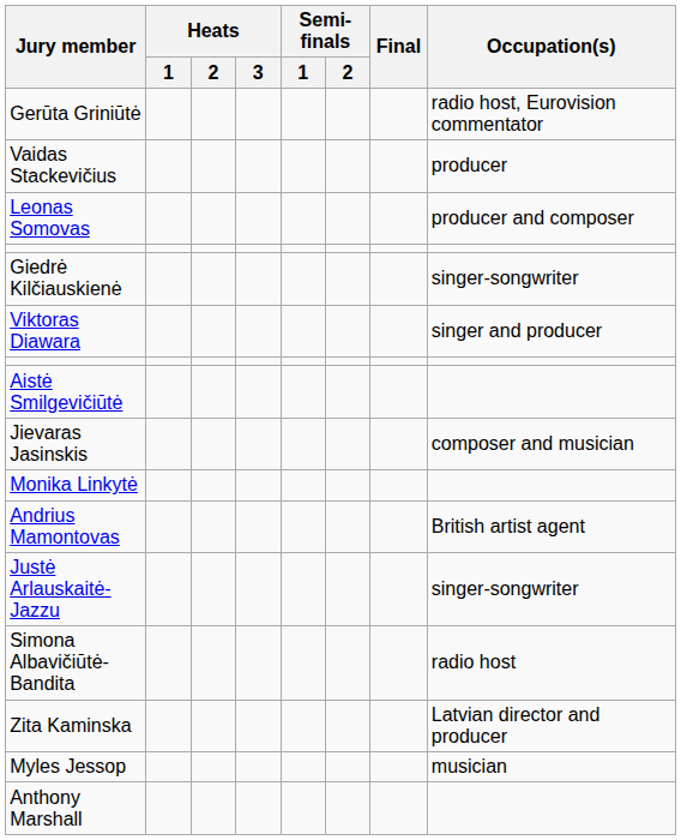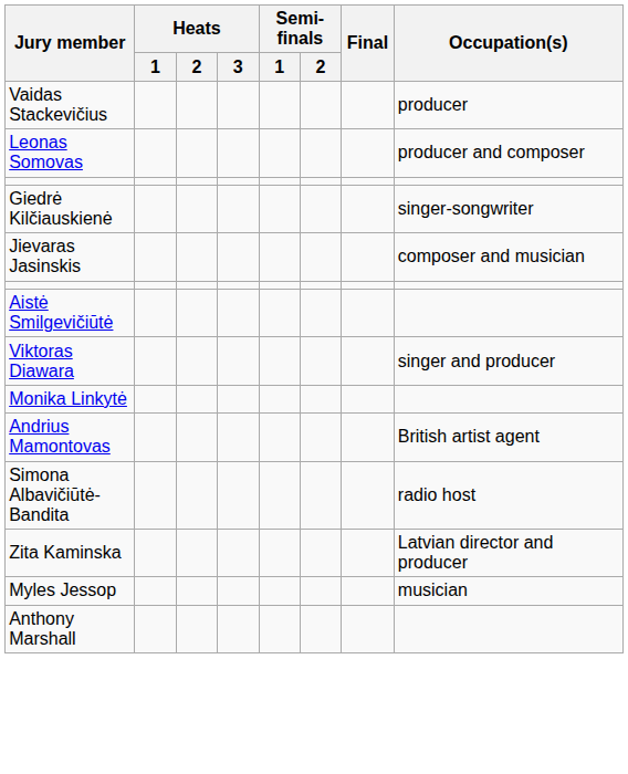 <table class="wikitable plainrowheaders" style="margin: 1em auto 1em auto; text-align:left;">
 <tr>
 <th rowspan="2" width="110">Jury member</th>
 <th colspan="3">Heats</th>
 <th colspan="2"><span>Semi-finals</span></th>
 <th rowspan="2" width="40">Final</th>
 <th rowspan="2" width="200">Occupation(s)</th>
 </tr>
 <tr>
 <th width="30">1</th>
 <th width="30">2</th>
 <th width="30">3</th>
 <th width="30">1</th>
 <th width="30">2</th>
-</tr>
-<tr>
-<td>Gerūta Griniūtė</td>
-<td></td>
-<td></td>
-<td></td>
-<td></td>
-<td></td>
-<td></td>
-<td>radio host, Eurovision commentator</td>
 </tr>
 <tr>
 <td>Vaidas Stackevičius</td>
 <td></td>
 <td></td>
 <td></td>
 <td></td>
 <td></td>
 <td></td>
 <td>producer</td>
 </tr>
 <tr>
 <td><a href='#'>Leonas Somovas</a></td>
 <td></td>
 <td></td>
 <td></td>
 <td></td>
 <td></td>
 <td></td>
 <td>producer and composer</td>
 </tr>
 <tr>
 <td><span></span></td>
 <td></td>
 <td></td>
 <td></td>
 <td></td>
 <td></td>
 <td></td>
 <td></td>
 </tr>
 <tr>
 <td>Giedrė Kilčiauskienė</td>
 <td></td>
 <td></td>
 <td></td>
 <td></td>
 <td></td>
 <td></td>
 <td>singer-songwriter</td>
 </tr>
 <tr>
-<td><a href='#'>Viktoras Diawara</a></td>
+<td>Jievaras Jasinskis</td>
 <td></td>
 <td></td>
 <td></td>
 <td></td>
 <td></td>
 <td></td>
-<td>singer and producer</td>
+<td>composer and musician</td>
 </tr>
 <tr>
 <td></td>
 <td></td>
 <td></td>
 <td></td>
 <td></td>
 <td></td>
 <td></td>
 <td></td>
 </tr>
 <tr>
 <td><span><a href='#'>Aistė Smilgevičiūtė</a></span></td>
 <td></td>
 <td></td>
 <td></td>
 <td></td>
 <td></td>
 <td></td>
 <td></td>
 </tr>
 <tr>
-<td>Jievaras Jasinskis</td>
+<td><a href='#'>Viktoras Diawara</a></td>
 <td></td>
 <td></td>
 <td></td>
 <td></td>
 <td></td>
 <td></td>
-<td>composer and musician</td>
+<td>singer and producer</td>
 </tr>
 <tr>
 <td><a href='#'>Monika Linkytė</a></td>
 <td></td>
 <td></td>
 <td></td>
 <td></td>
 <td></td>
 <td></td>
 <td></td>
 </tr>
 <tr>
 <td><span><a href='#'>Andrius Mamontovas</a></span></td>
 <td></td>
 <td></td>
 <td></td>
 <td></td>
 <td></td>
 <td></td>
 <td>British artist agent</td>
-</tr>
-<tr>
-<td><span><a href='#'>Justė Arlauskaitė-Jazzu</a></span></td>
-<td></td>
-<td></td>
-<td></td>
-<td></td>
-<td></td>
-<td></td>
-<td>singer-songwriter</td>
 </tr>
 <tr>
 <td><span>Simona Albavičiūtė-Bandita</span></td>
 <td></td>
 <td></td>
 <td></td>
 <td></td>
 <td></td>
 <td></td>
 <td>radio host</td>
 </tr>
 <tr>
 <td>Zita Kaminska</td>
 <td></td>
 <td></td>
 <td></td>
 <td></td>
 <td></td>
 <td></td>
 <td>Latvian director and producer</td>
 </tr>
 <tr>
 <td>Myles Jessop</td>
 <td></td>
 <td></td>
 <td></td>
 <td></td>
 <td></td>
 <td></td>
 <td>musician</td>
 </tr>
 <tr>
 <td>Anthony Marshall</td>
 <td></td>
 <td></td>
 <td></td>
 <td></td>
 <td></td>
 <td></td>
 <td></td>
 </tr>
 </table>
